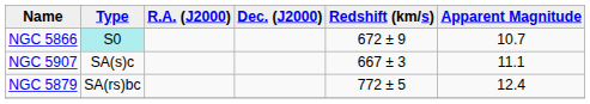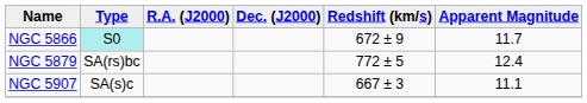 <table class="wikitable" style="text-align:center;border-collapse:collapse;" cellpadding="2">
 <tr>
 <th style="background:#efefef;">Name</th>
 <th style="background:#efefef;"><a href='#'>Type</a></th>
 <th style="background:#efefef;"><a href='#'>R.A.</a> (<a href='#'>J2000</a>)</th>
 <th style="background:#efefef;"><a href='#'>Dec.</a> (<a href='#'>J2000</a>)</th>
 <th style="background:#efefef;"><a href='#'>Redshift</a> (km/<a href='#'>s</a>)</th>
 <th style="background:#efefef;"><a href='#'>Apparent Magnitude</a></th>
 </tr>
 <tr>
 <td><a href='#'>NGC 5866</a></td>
 <td style="background: paleturquoise;">S0</td>
 <td></td>
 <td></td>
 <td>672 ± 9</td>
-<td>10.7</td>
+<td>11.7</td>
+</tr>
+<tr>
+<td><a href='#'>NGC 5879</a></td>
+<td>SA(rs)bc</td>
+<td></td>
+<td></td>
+<td>772 ± 5</td>
+<td>12.4</td>
 </tr>
 <tr>
 <td><a href='#'>NGC 5907</a></td>
 <td>SA(s)c</td>
 <td></td>
 <td></td>
 <td>667 ± 3</td>
 <td>11.1</td>
 </tr>
 <tr>
-<td><a href='#'>NGC 5879</a></td>
-<td>SA(rs)bc</td>
-<td></td>
-<td></td>
-<td>772 ± 5</td>
-<td>12.4</td>
-</tr>
-<tr>
 </tr>
 </table>
